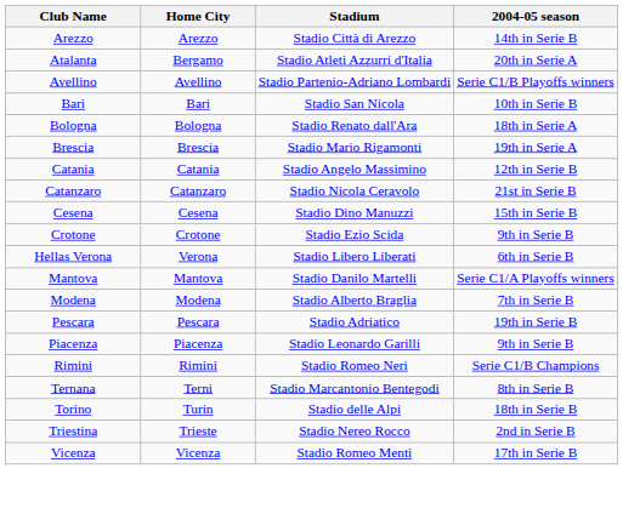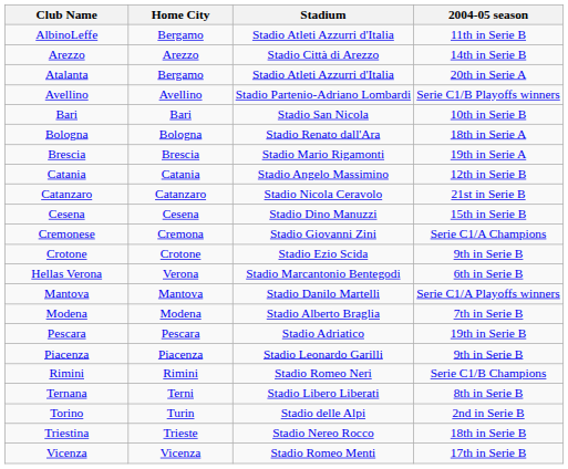 <table class="wikitable" style="text-align: center;">
 <tr>
 <th width="150">Club Name</th>
 <th width="125">Home City</th>
 <th>Stadium</th>
 <th>2004-05 season</th>
+</tr>
+<tr>
+<td><a href='#'>AlbinoLeffe</a></td>
+<td><a href='#'>Bergamo</a></td>
+<td><a href='#'>Stadio Atleti Azzurri d'Italia</a></td>
+<td><a href='#'>11th in Serie B</a></td>
 </tr>
 <tr>
 <td><a href='#'>Arezzo</a></td>
 <td><a href='#'>Arezzo</a></td>
 <td><a href='#'>Stadio Città di Arezzo</a></td>
 <td><a href='#'>14th in Serie B</a></td>
 </tr>
 <tr>
 <td><a href='#'>Atalanta</a></td>
 <td><a href='#'>Bergamo</a></td>
 <td><a href='#'>Stadio Atleti Azzurri d'Italia</a></td>
 <td><a href='#'>20th in Serie A</a></td>
 </tr>
 <tr>
 <td><a href='#'>Avellino</a></td>
 <td><a href='#'>Avellino</a></td>
 <td><a href='#'>Stadio Partenio-Adriano Lombardi</a></td>
 <td><a href='#'>Serie C1/B Playoffs winners</a></td>
 </tr>
 <tr>
 <td><a href='#'>Bari</a></td>
 <td><a href='#'>Bari</a></td>
 <td><a href='#'>Stadio San Nicola</a></td>
 <td><a href='#'>10th in Serie B</a></td>
 </tr>
 <tr>
 <td><a href='#'>Bologna</a></td>
 <td><a href='#'>Bologna</a></td>
 <td><a href='#'>Stadio Renato dall'Ara</a></td>
 <td><a href='#'>18th in Serie A</a></td>
 </tr>
 <tr>
 <td><a href='#'>Brescia</a></td>
 <td><a href='#'>Brescia</a></td>
 <td><a href='#'>Stadio Mario Rigamonti</a></td>
 <td><a href='#'>19th in Serie A</a></td>
 </tr>
 <tr>
 <td><a href='#'>Catania</a></td>
 <td><a href='#'>Catania</a></td>
 <td><a href='#'>Stadio Angelo Massimino</a></td>
 <td><a href='#'>12th in Serie B</a></td>
 </tr>
 <tr>
 <td><a href='#'>Catanzaro</a></td>
 <td><a href='#'>Catanzaro</a></td>
 <td><a href='#'>Stadio Nicola Ceravolo</a></td>
 <td><a href='#'>21st in Serie B</a></td>
 </tr>
 <tr>
 <td><a href='#'>Cesena</a></td>
 <td><a href='#'>Cesena</a></td>
 <td><a href='#'>Stadio Dino Manuzzi</a></td>
 <td><a href='#'>15th in Serie B</a></td>
 </tr>
 <tr>
+<td><a href='#'>Cremonese</a></td>
+<td><a href='#'>Cremona</a></td>
+<td><a href='#'>Stadio Giovanni Zini</a></td>
+<td><a href='#'>Serie C1/A Champions</a></td>
+</tr>
+<tr>
 <td><a href='#'>Crotone</a></td>
 <td><a href='#'>Crotone</a></td>
 <td><a href='#'>Stadio Ezio Scida</a></td>
 <td><a href='#'>9th in Serie B</a></td>
 </tr>
 <tr>
 <td><a href='#'>Hellas Verona</a></td>
 <td><a href='#'>Verona</a></td>
-<td><a href='#'>Stadio Libero Liberati</a></td>
+<td><a href='#'>Stadio Marcantonio Bentegodi</a></td>
 <td><a href='#'>6th in Serie B</a></td>
 </tr>
 <tr>
 <td><a href='#'>Mantova</a></td>
 <td><a href='#'>Mantova</a></td>
 <td><a href='#'>Stadio Danilo Martelli</a></td>
 <td><a href='#'>Serie C1/A Playoffs winners</a></td>
 </tr>
 <tr>
 <td><a href='#'>Modena</a></td>
 <td><a href='#'>Modena</a></td>
 <td><a href='#'>Stadio Alberto Braglia</a></td>
 <td><a href='#'>7th in Serie B</a></td>
 </tr>
 <tr>
 <td><a href='#'>Pescara</a></td>
 <td><a href='#'>Pescara</a></td>
 <td><a href='#'>Stadio Adriatico</a></td>
 <td><a href='#'>19th in Serie B</a></td>
 </tr>
 <tr>
 <td><a href='#'>Piacenza</a></td>
 <td><a href='#'>Piacenza</a></td>
 <td><a href='#'>Stadio Leonardo Garilli</a></td>
 <td><a href='#'>9th in Serie B</a></td>
 </tr>
 <tr>
 <td><a href='#'>Rimini</a></td>
 <td><a href='#'>Rimini</a></td>
 <td><a href='#'>Stadio Romeo Neri</a></td>
 <td><a href='#'>Serie C1/B Champions</a></td>
 </tr>
 <tr>
 <td><a href='#'>Ternana</a></td>
 <td><a href='#'>Terni</a></td>
-<td><a href='#'>Stadio Marcantonio Bentegodi</a></td>
+<td><a href='#'>Stadio Libero Liberati</a></td>
 <td><a href='#'>8th in Serie B</a></td>
 </tr>
 <tr>
 <td><a href='#'>Torino</a></td>
 <td><a href='#'>Turin</a></td>
 <td><a href='#'>Stadio delle Alpi</a></td>
-<td><a href='#'>18th in Serie B</a></td>
+<td><a href='#'>2nd in Serie B</a></td>
 </tr>
 <tr>
 <td><a href='#'>Triestina</a></td>
 <td><a href='#'>Trieste</a></td>
 <td><a href='#'>Stadio Nereo Rocco</a></td>
-<td><a href='#'>2nd in Serie B</a></td>
+<td><a href='#'>18th in Serie B</a></td>
 </tr>
 <tr>
 <td><a href='#'>Vicenza</a></td>
 <td><a href='#'>Vicenza</a></td>
 <td><a href='#'>Stadio Romeo Menti</a></td>
 <td><a href='#'>17th in Serie B</a></td>
 </tr>
 </table>
